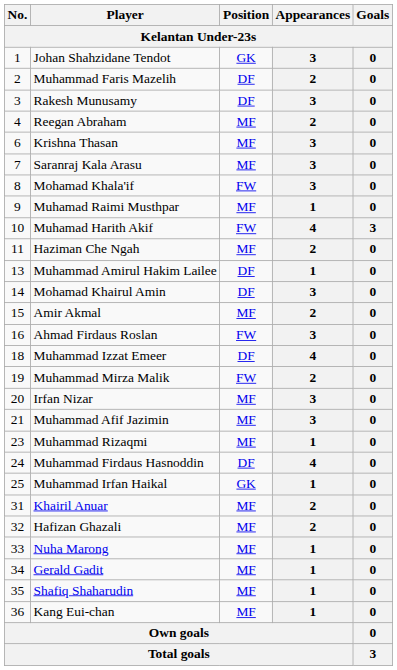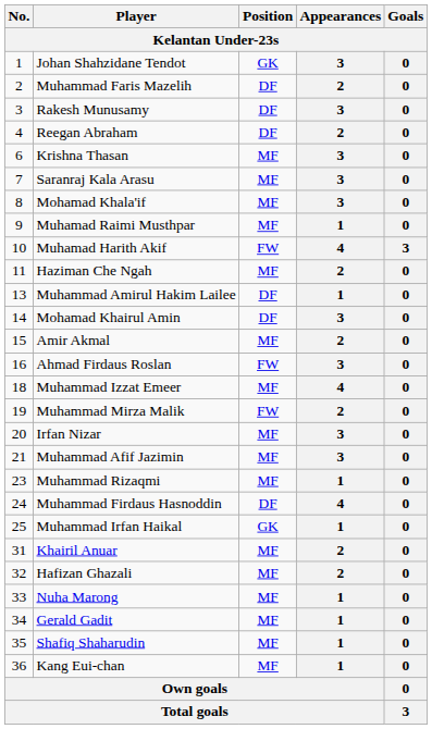 <table class="wikitable" style="text-align:center">
 <tr>
 <th>No.</th>
 <th>Player</th>
 <th>Position</th>
 <th>Appearances</th>
 <th>Goals</th>
 </tr>
 <tr>
 <th colspan=5>Kelantan Under-23s</th>
 </tr>
 <tr>
 <td>1</td>
 <td align=left> Johan Shahzidane Tendot</td>
 <td><a href='#'>GK</a></td>
 <th>3</th>
 <th>0</th>
 </tr>
 <tr>
 <td>2</td>
 <td align=left> Muhammad Faris Mazelih</td>
 <td><a href='#'>DF</a></td>
 <th>2</th>
 <th>0</th>
 </tr>
 <tr>
 <td>3</td>
 <td align=left> Rakesh Munusamy</td>
 <td><a href='#'>DF</a></td>
 <th>3</th>
 <th>0</th>
 </tr>
 <tr>
 <td>4</td>
 <td align=left> Reegan Abraham</td>
-<td><a href='#'>MF</a></td>
+<td><a href='#'>DF</a></td>
 <th>2</th>
 <th>0</th>
 </tr>
 <tr>
 <td>6</td>
 <td align=left> Krishna Thasan</td>
 <td><a href='#'>MF</a></td>
 <th>3</th>
 <th>0</th>
 </tr>
 <tr>
 <td>7</td>
 <td align=left> Saranraj Kala Arasu</td>
 <td><a href='#'>MF</a></td>
 <th>3</th>
 <th>0</th>
 </tr>
 <tr>
 <td>8</td>
 <td align=left> Mohamad Khala'if</td>
-<td><a href='#'>FW</a></td>
+<td><a href='#'>MF</a></td>
 <th>3</th>
 <th>0</th>
 </tr>
 <tr>
 <td>9</td>
 <td align=left> Muhamad Raimi Musthpar</td>
 <td><a href='#'>MF</a></td>
 <th>1</th>
 <th>0</th>
 </tr>
 <tr>
 <td>10</td>
 <td align=left> Muhamad Harith Akif</td>
 <td><a href='#'>FW</a></td>
 <th>4</th>
 <th>3</th>
 </tr>
 <tr>
 <td>11</td>
 <td align=left> Haziman Che Ngah</td>
 <td><a href='#'>MF</a></td>
 <th>2</th>
 <th>0</th>
 </tr>
 <tr>
 <td>13</td>
 <td align=left> Muhammad Amirul Hakim Lailee</td>
 <td><a href='#'>DF</a></td>
 <th>1</th>
 <th>0</th>
 </tr>
 <tr>
 <td>14</td>
 <td align=left> Mohamad Khairul Amin</td>
 <td><a href='#'>DF</a></td>
 <th>3</th>
 <th>0</th>
 </tr>
 <tr>
 <td>15</td>
 <td align=left> Amir Akmal</td>
 <td><a href='#'>MF</a></td>
 <th>2</th>
 <th>0</th>
 </tr>
 <tr>
 <td>16</td>
 <td align=left> Ahmad Firdaus Roslan</td>
 <td><a href='#'>FW</a></td>
 <th>3</th>
 <th>0</th>
 </tr>
 <tr>
 <td>18</td>
 <td align=left> Muhammad Izzat Emeer</td>
-<td><a href='#'>DF</a></td>
+<td><a href='#'>MF</a></td>
 <th>4</th>
 <th>0</th>
 </tr>
 <tr>
 <td>19</td>
 <td align=left> Muhammad Mirza Malik</td>
 <td><a href='#'>FW</a></td>
 <th>2</th>
 <th>0</th>
 </tr>
 <tr>
 <td>20</td>
 <td align=left> Irfan Nizar</td>
 <td><a href='#'>MF</a></td>
 <th>3</th>
 <th>0</th>
 </tr>
 <tr>
 <td>21</td>
 <td align=left> Muhammad Afif Jazimin</td>
 <td><a href='#'>MF</a></td>
 <th>3</th>
 <th>0</th>
 </tr>
 <tr>
 <td>23</td>
 <td align=left> Muhammad Rizaqmi</td>
 <td><a href='#'>MF</a></td>
 <th>1</th>
 <th>0</th>
 </tr>
 <tr>
 <td>24</td>
 <td align=left> Muhammad Firdaus Hasnoddin</td>
 <td><a href='#'>DF</a></td>
 <th>4</th>
 <th>0</th>
 </tr>
 <tr>
 <td>25</td>
 <td align=left> Muhammad Irfan Haikal</td>
 <td><a href='#'>GK</a></td>
 <th>1</th>
 <th>0</th>
 </tr>
 <tr>
 <td>31</td>
 <td align=left> <a href='#'>Khairil Anuar</a></td>
 <td><a href='#'>MF</a></td>
 <th>2</th>
 <th>0</th>
 </tr>
 <tr>
 <td>32</td>
 <td align=left> Hafizan Ghazali</td>
 <td><a href='#'>MF</a></td>
 <th>2</th>
 <th>0</th>
 </tr>
 <tr>
 <td>33</td>
 <td align=left> <a href='#'>Nuha Marong</a></td>
 <td><a href='#'>MF</a></td>
 <th>1</th>
 <th>0</th>
 </tr>
 <tr>
 <td>34</td>
 <td align=left> <a href='#'>Gerald Gadit</a></td>
 <td><a href='#'>MF</a></td>
 <th>1</th>
 <th>0</th>
 </tr>
 <tr>
 <td>35</td>
 <td align=left> <a href='#'>Shafiq Shaharudin</a></td>
 <td><a href='#'>MF</a></td>
 <th>1</th>
 <th>0</th>
 </tr>
 <tr>
 <td>36</td>
 <td align=left> Kang Eui-chan</td>
 <td><a href='#'>MF</a></td>
 <th>1</th>
 <th>0</th>
 </tr>
 <tr>
 <th colspan=4>Own goals</th>
 <th>0</th>
 </tr>
 <tr>
 <th colspan=4>Total goals</th>
 <th>3</th>
 </tr>
 </table>
